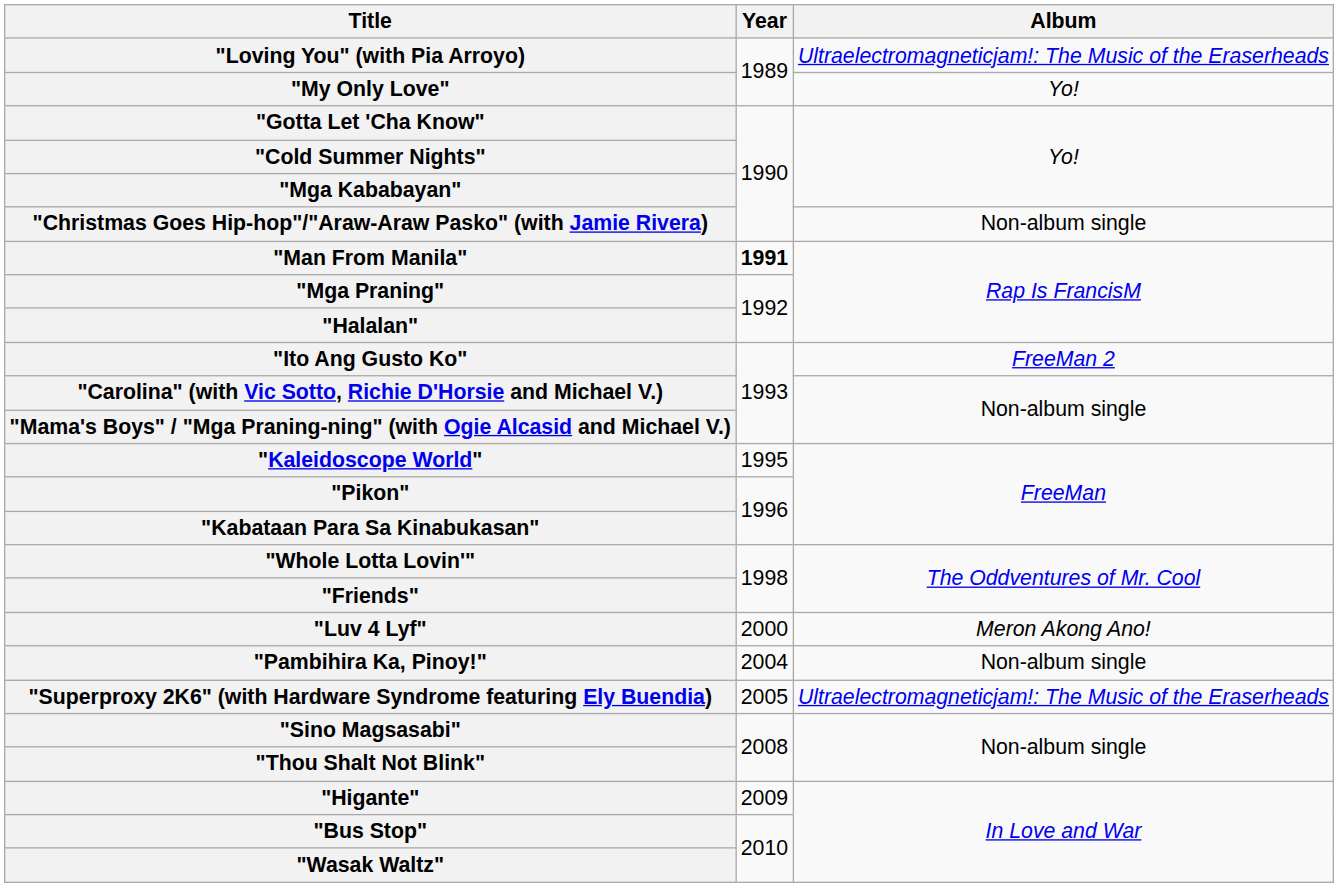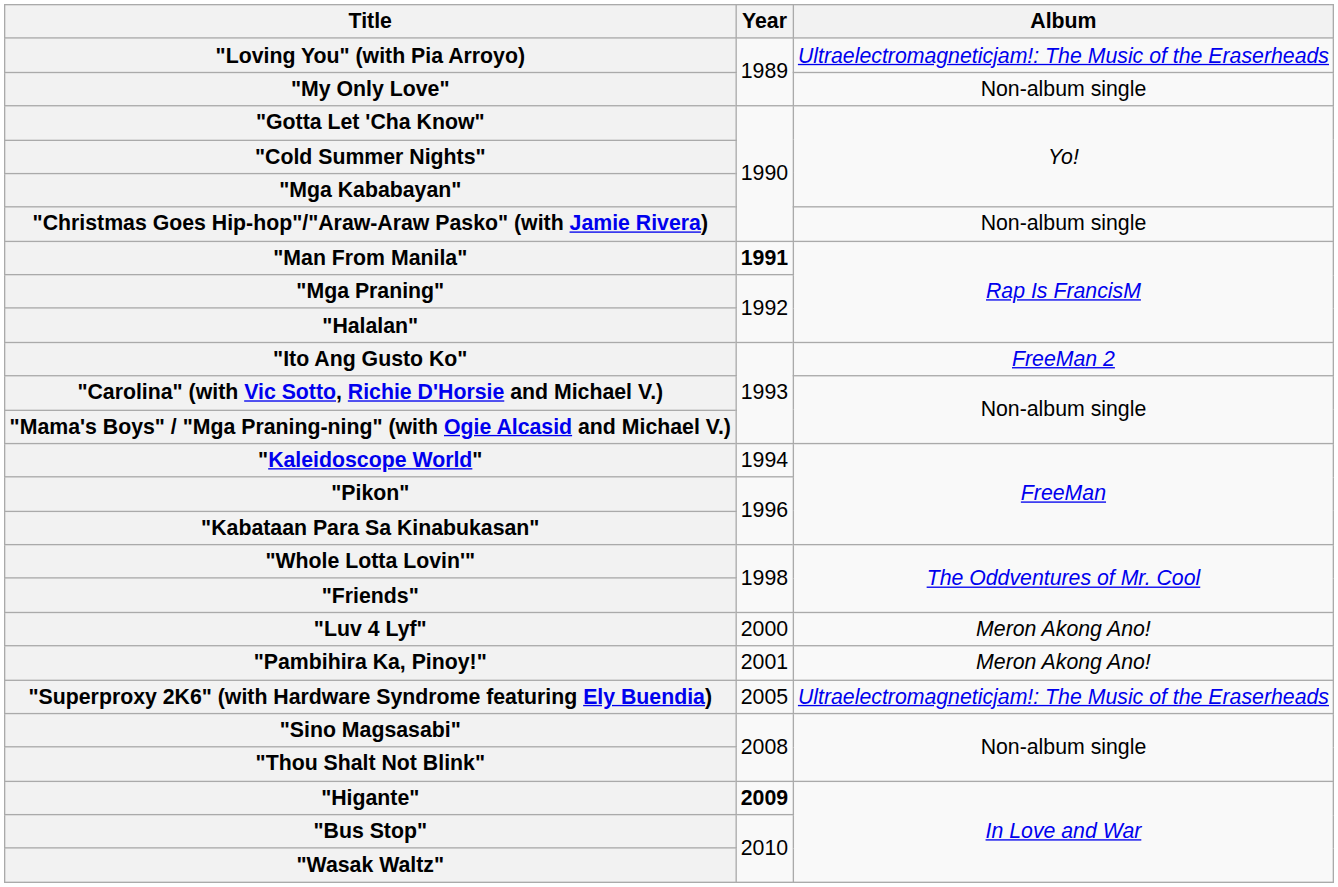 <table class="wikitable sortable plainrowheaders" style="text-align:center;">
 <tr>
 <th scope="col">Title</th>
 <th scope="col">Year</th>
 <th scope="col">Album</th>
 </tr>
 <tr>
 <th scope="row">"Loving You" (with Pia Arroyo)</th>
 <td rowspan="2">1989</td>
 <td><em><a href='#'>Ultraelectromagneticjam!: The Music of the Eraserheads</a></em></td>
 </tr>
 <tr>
 <th scope="row">"My Only Love"</th>
-<td><em>Yo!</em></td>
+<td>Non-album single</td>
 </tr>
 <tr>
 <th scope="row">"Gotta Let 'Cha Know"</th>
 <td rowspan="4">1990</td>
 <td rowspan="3"><em>Yo!</em></td>
 </tr>
 <tr>
 <th scope="row">"Cold Summer Nights"</th>
 </tr>
 <tr>
 <th scope="row">"Mga Kababayan"</th>
 </tr>
 <tr>
 <th scope="row">"Christmas Goes Hip-hop"/"Araw-Araw Pasko" (with <a href='#'>Jamie Rivera</a>)</th>
 <td>Non-album single</td>
 </tr>
 <tr>
 <th scope="row">"Man From Manila"</th>
 <td><strong>1991</strong></td>
 <td rowspan="3"><em><a href='#'>Rap Is FrancisM</a></em></td>
 </tr>
 <tr>
 <th scope="row">"Mga Praning"</th>
 <td rowspan="2">1992</td>
 </tr>
 <tr>
 <th scope="row">"Halalan"</th>
 </tr>
 <tr>
 <th scope="row">"Ito Ang Gusto Ko"</th>
 <td rowspan="3">1993</td>
 <td><em><a href='#'>FreeMan 2</a></em></td>
 </tr>
 <tr>
 <th scope="row">"Carolina" (with <a href='#'>Vic Sotto</a>, <a href='#'>Richie D'Horsie</a> and Michael V.)</th>
 <td rowspan="2">Non-album single</td>
 </tr>
 <tr>
 <th scope="row">"Mama's Boys" / "Mga Praning-ning" (with <a href='#'>Ogie Alcasid</a> and Michael V.)</th>
 </tr>
 <tr>
 <th scope="row">"<a href='#'>Kaleidoscope World</a>"</th>
-<td>1995</td>
+<td>1994</td>
 <td rowspan="3"><em><a href='#'>FreeMan</a></em></td>
 </tr>
 <tr>
 <th scope="row">"Pikon"</th>
 <td rowspan="2">1996</td>
 </tr>
 <tr>
 <th scope="row">"Kabataan Para Sa Kinabukasan"</th>
 </tr>
 <tr>
 <th scope="row">"Whole Lotta Lovin'"</th>
 <td rowspan="2">1998</td>
 <td rowspan="2"><em><a href='#'>The Oddventures of Mr. Cool</a></em></td>
 </tr>
 <tr>
 <th scope="row">"Friends"</th>
 </tr>
 <tr>
 <th scope="row">"Luv 4 Lyf"</th>
 <td>2000</td>
 <td><em>Meron Akong Ano!</em></td>
 </tr>
 <tr>
 <th scope="row">"Pambihira Ka, Pinoy!"</th>
-<td>2004</td>
-<td>Non-album single</td>
+<td>2001</td>
+<td><em>Meron Akong Ano!</em></td>
 </tr>
 <tr>
 <th scope="row">"Superproxy 2K6" (with Hardware Syndrome featuring <a href='#'>Ely Buendia</a>)</th>
 <td>2005</td>
 <td><em><a href='#'>Ultraelectromagneticjam!: The Music of the Eraserheads</a></em></td>
 </tr>
 <tr>
 <th scope="row">"Sino Magsasabi"</th>
 <td rowspan="2">2008</td>
 <td rowspan="2">Non-album single</td>
 </tr>
 <tr>
 <th scope="row">"Thou Shalt Not Blink"</th>
 </tr>
 <tr>
 <th scope="row">"Higante"</th>
-<td>2009</td>
+<td><strong>2009</strong></td>
 <td rowspan="3"><em><a href='#'>In Love and War</a></em> </td>
 </tr>
 <tr>
 <th scope="row">"Bus Stop"</th>
 <td rowspan="2">2010</td>
 </tr>
 <tr>
 <th scope="row">"Wasak Waltz"</th>
 </tr>
 <tr>
 </tr>
 </table>
